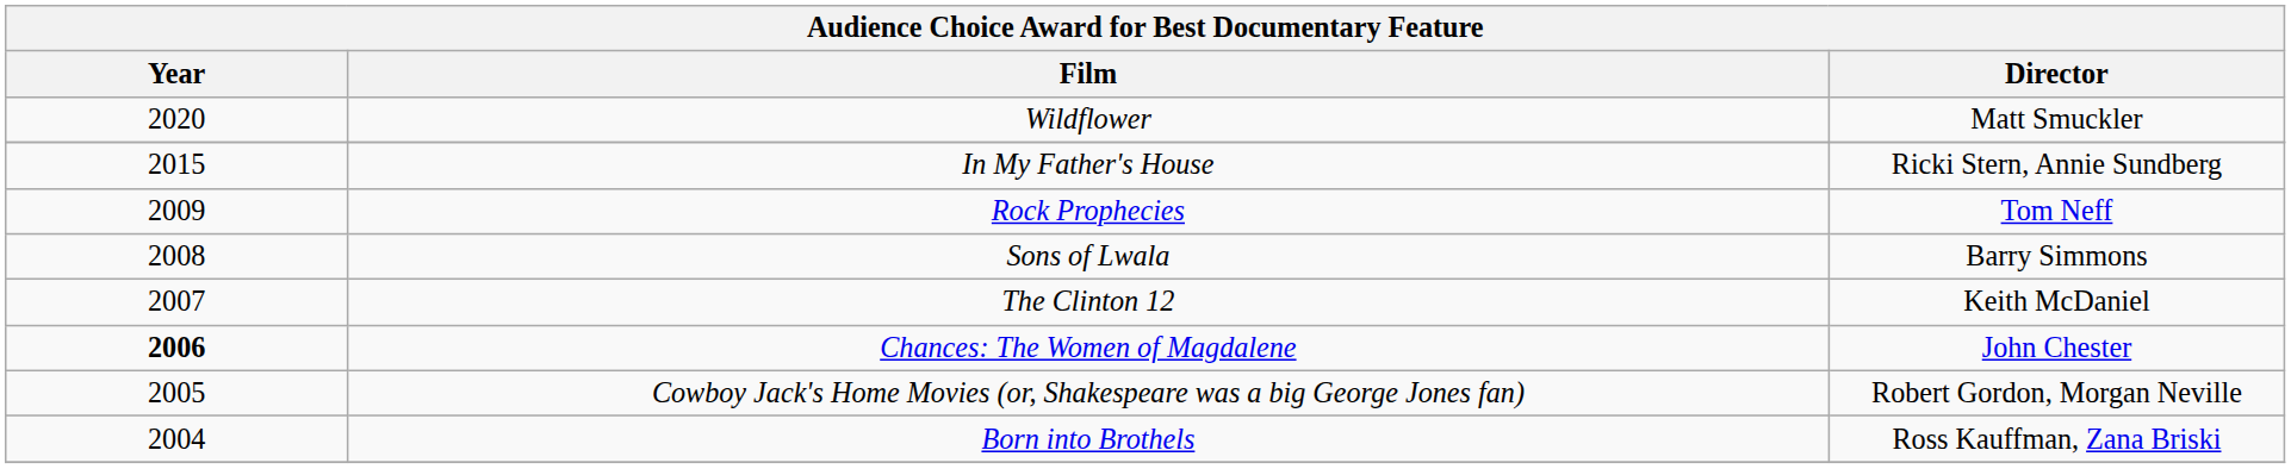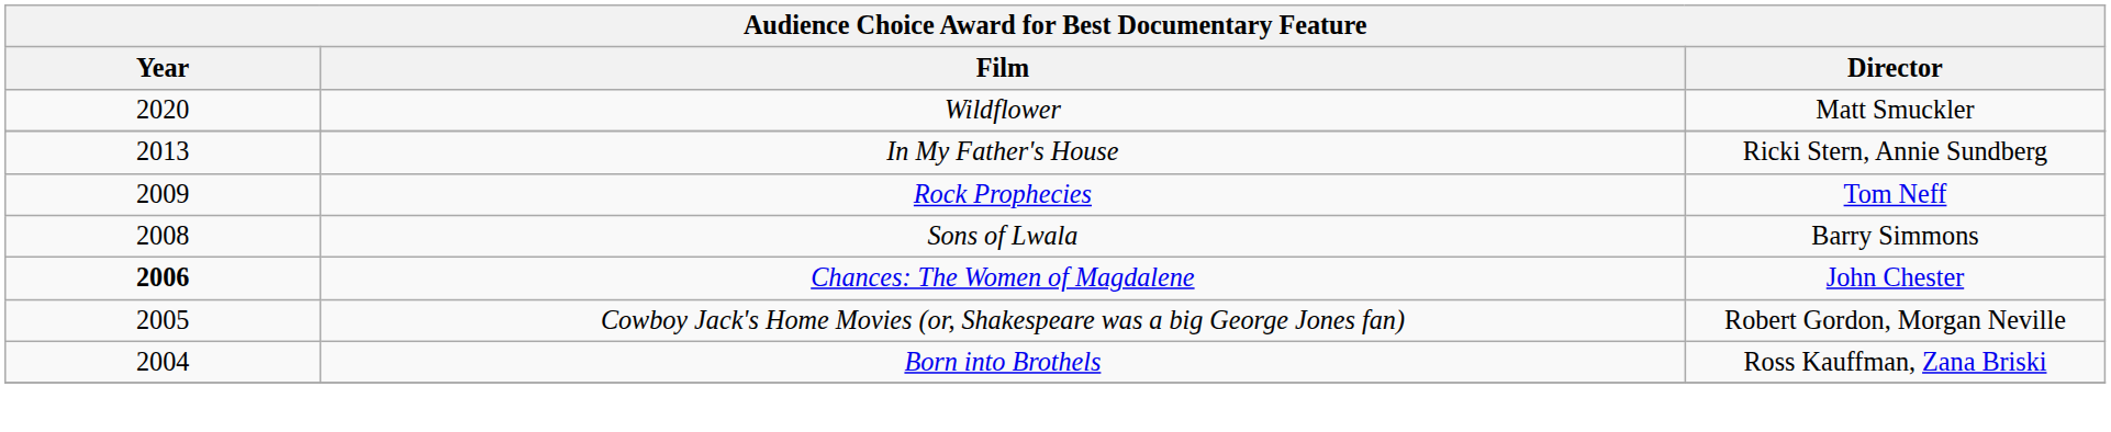 <table class="wikitable" width="80%">
 <tr>
 <th colspan="3" align="center">Audience Choice Award for Best Documentary Feature</th>
 </tr>
 <tr>
 <th width="15%">Year</th>
 <th width="65%">Film</th>
 <th width="20%">Director</th>
 </tr>
 <tr>
 <td align="center">2020</td>
 <td align="center"><em>Wildflower</em></td>
 <td align="center">Matt Smuckler</td>
 </tr>
 <tr>
 </tr>
 <tr>
-<td align="center">2015</td>
+<td align="center">2013</td>
 <td align="center"><em>In My Father's House</em></td>
 <td align="center">Ricki Stern, Annie Sundberg</td>
 </tr>
 <tr>
 <td align="center">2009</td>
 <td align="center"><em><a href='#'>Rock Prophecies</a></em></td>
 <td align="center"><a href='#'>Tom Neff</a></td>
 </tr>
 <tr>
 <td align="center">2008</td>
 <td align="center"><em>Sons of Lwala</em></td>
 <td align="center">Barry Simmons</td>
-</tr>
-<tr>
-<td align="center">2007</td>
-<td align="center"><em>The Clinton 12</em></td>
-<td align="center">Keith McDaniel</td>
 </tr>
 <tr>
 <td align="center"><strong>2006</strong></td>
 <td align="center"><em><a href='#'>Chances: The Women of Magdalene</a></em></td>
 <td align="center"><a href='#'>John Chester</a></td>
 </tr>
 <tr>
 <td align="center">2005</td>
 <td align="center"><em>Cowboy Jack's Home Movies (or, Shakespeare was a big George Jones fan)</em></td>
 <td align="center">Robert Gordon, Morgan Neville</td>
 </tr>
 <tr>
 <td align="center">2004</td>
 <td align="center"><em><a href='#'>Born into Brothels</a></em></td>
 <td align="center">Ross Kauffman, <a href='#'>Zana Briski</a></td>
 </tr>
 <tr>
 </tr>
 </table>
